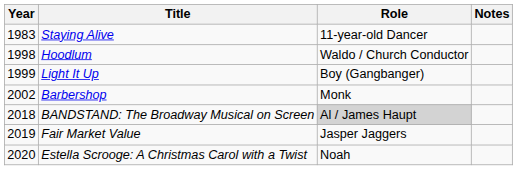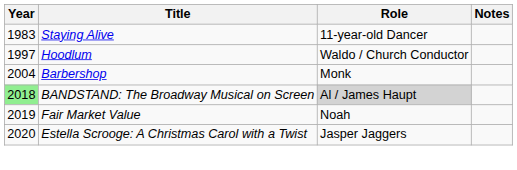 <table class="wikitable sortable">
 <tr>
 <th>Year</th>
 <th>Title</th>
 <th>Role</th>
 <th>Notes</th>
 </tr>
 <tr>
 <td>1983</td>
 <td><a href='#'><em>Staying Alive</em></a></td>
 <td>11-year-old Dancer</td>
 <td></td>
 </tr>
 <tr>
-<td>1998</td>
+<td>1997</td>
 <td><a href='#'><em>Hoodlum</em></a></td>
 <td>Waldo / Church Conductor</td>
 <td></td>
 </tr>
 <tr>
-<td>1999</td>
-<td><a href='#'><em>Light It Up</em></a></td>
-<td>Boy (Gangbanger)</td>
-<td></td>
-</tr>
-<tr>
-<td>2002</td>
+<td>2004</td>
 <td><a href='#'><em>Barbershop</em></a></td>
 <td>Monk</td>
 <td></td>
 </tr>
 <tr>
-<td>2018</td>
+<td style="background: lightgreen;">2018</td>
 <td><em>BANDSTAND: The Broadway Musical on Screen</em></td>
 <td style="background: lightgrey;">Al / James Haupt</td>
 <td></td>
 </tr>
 <tr>
 <td>2019</td>
 <td><em>Fair Market Value</em></td>
-<td>Jasper Jaggers</td>
+<td>Noah</td>
 <td></td>
 </tr>
 <tr>
 <td>2020</td>
 <td><em>Estella Scrooge: A Christmas Carol with a Twist</em></td>
-<td>Noah</td>
+<td>Jasper Jaggers</td>
 <td></td>
 </tr>
 </table>
